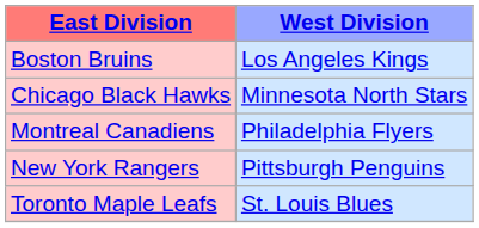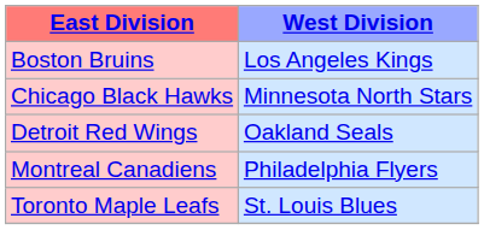 <table class="wikitable">
 <tr>
 <th style="background-color: #FF7B77;"><strong><a href='#'>East Division</a></strong></th>
 <th style="background-color: #99A8FF;"><strong><a href='#'>West Division</a></strong></th>
 </tr>
 <tr>
 <td style="background-color: #FFCCCC;"><a href='#'>Boston Bruins</a></td>
 <td style="background-color: #D0E7FF;"><a href='#'>Los Angeles Kings</a></td>
 </tr>
 <tr>
 <td style="background-color: #FFCCCC;"><a href='#'>Chicago Black Hawks</a></td>
 <td style="background-color: #D0E7FF;"><a href='#'>Minnesota North Stars</a></td>
 </tr>
 <tr>
+<td style="background-color: #FFCCCC;"><a href='#'>Detroit Red Wings</a></td>
+<td style="background-color: #D0E7FF;"><a href='#'>Oakland Seals</a></td>
+</tr>
+<tr>
 <td style="background-color: #FFCCCC;"><a href='#'>Montreal Canadiens</a></td>
 <td style="background-color: #D0E7FF;"><a href='#'>Philadelphia Flyers</a></td>
-</tr>
-<tr>
-<td style="background-color: #FFCCCC;"><a href='#'>New York Rangers</a></td>
-<td style="background-color: #D0E7FF;"><a href='#'>Pittsburgh Penguins</a></td>
 </tr>
 <tr>
 <td style="background-color: #FFCCCC;"><a href='#'>Toronto Maple Leafs</a></td>
 <td style="background-color: #D0E7FF;"><a href='#'>St. Louis Blues</a></td>
 </tr>
 <tr>
 </tr>
 </table>
